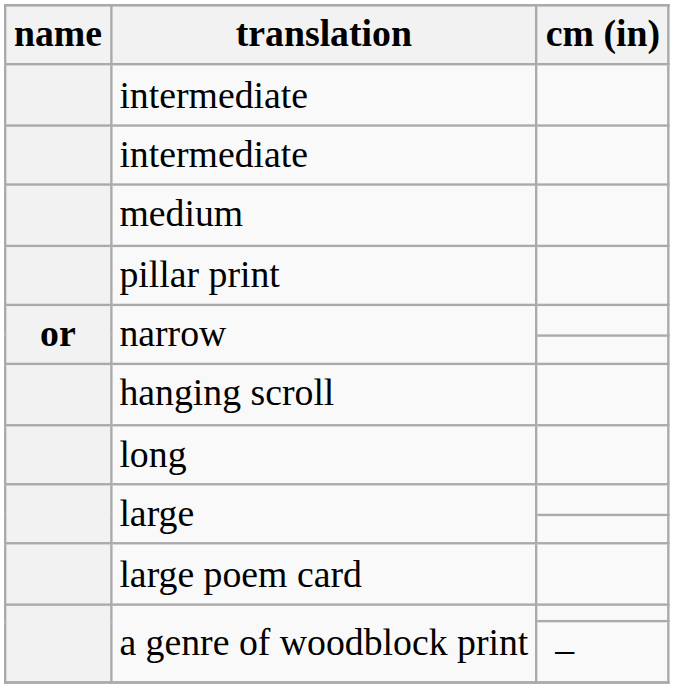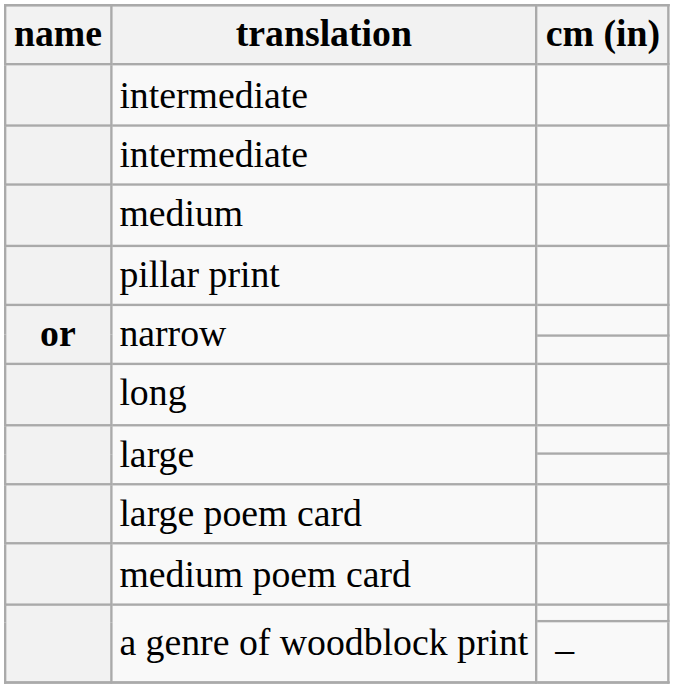 <table class="wikitable sortable">
 <tr>
 </tr>
 <tr>
 <th scope="col">name</th>
 <th scope="col">translation</th>
 <th scope="col">cm (in)</th>
 </tr>
 <tr>
 <th scope="row"></th>
 <td>intermediate</td>
 <td></td>
 </tr>
 <tr>
 <th scope="row"></th>
 <td>intermediate</td>
 <td></td>
 </tr>
 <tr>
 <th scope="row"></th>
 <td>medium</td>
 <td></td>
 </tr>
 <tr>
 <th scope="row"></th>
 <td>pillar print</td>
 <td></td>
 </tr>
 <tr>
 <th scope="row" rowspan="2">or </th>
 <td rowspan="2">narrow</td>
 <td></td>
 </tr>
 <tr>
 <td></td>
 </tr>
 <tr>
 <th scope="row"></th>
-<td>hanging scroll</td>
-<td></td>
-</tr>
-<tr>
-<th scope="row"></th>
 <td>long</td>
 <td></td>
 </tr>
 <tr>
 <th scope="row" rowspan="2"></th>
 <td rowspan="2">large</td>
 <td></td>
 </tr>
 <tr>
 <td></td>
 </tr>
 <tr>
 <th scope="row"></th>
 <td>large poem card</td>
 <td></td>
 </tr>
 <tr>
+<th scope="row"></th>
+<td>medium poem card</td>
+<td></td>
+</tr>
+<tr>
 <th scope="row" rowspan="2"></th>
 <td rowspan="2">a genre of woodblock print</td>
 <td></td>
 </tr>
 <tr>
 <td> –</td>
 </tr>
 <tr>
 </tr>
 </table>
